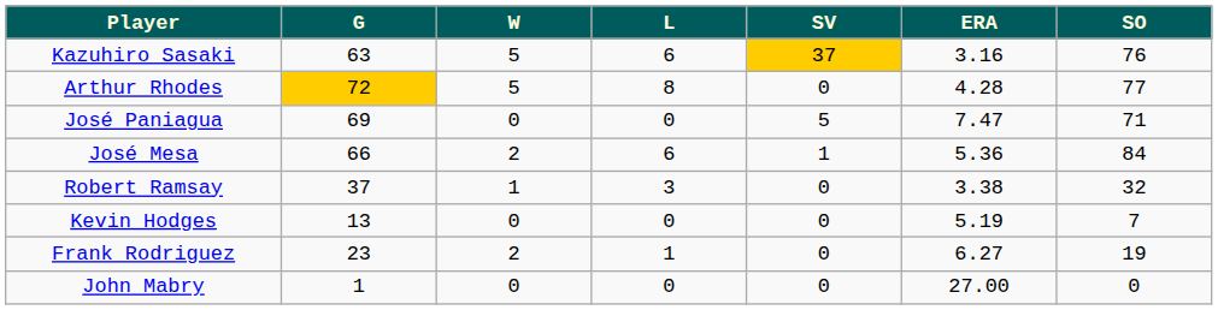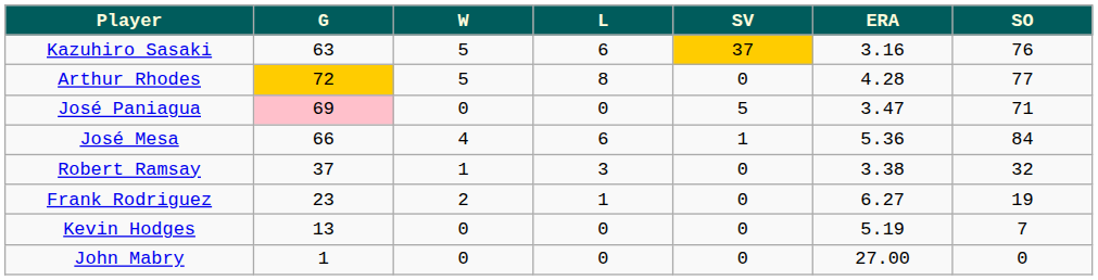 <table class="wikitable sortable">
 <tr>
 <th style=" background:#005c5c; color:#FFFDDD;" width="16%">Player</th>
 <th style=" background:#005c5c; color:#FFFDDD;" width="9%">G</th>
 <th style=" background:#005c5c; color:#FFFDDD;" width="9%">W</th>
 <th style=" background:#005c5c; color:#FFFDDD;" width="9%">L</th>
 <th style=" background:#005c5c; color:#FFFDDD;" width="9%">SV</th>
 <th style=" background:#005c5c; color:#FFFDDD;" width="9%">ERA</th>
 <th style=" background:#005c5c; color:#FFFDDD;" width="9%">SO</th>
 </tr>
 <tr align="center">
 <td><a href='#'>Kazuhiro Sasaki</a></td>
 <td>63</td>
 <td>5</td>
 <td>6</td>
 <td bgcolor="#FFCC00">37</td>
 <td>3.16</td>
 <td>76</td>
 </tr>
 <tr align=center>
 <td><a href='#'>Arthur Rhodes</a></td>
 <td bgcolor="#FFCC00">72</td>
 <td>5</td>
 <td>8</td>
 <td>0</td>
 <td>4.28</td>
 <td>77</td>
 </tr>
 <tr align="center">
 <td><a href='#'>José Paniagua</a></td>
-<td>69</td>
+<td style="background: pink;">69</td>
 <td>0</td>
 <td>0</td>
 <td>5</td>
-<td>7.47</td>
+<td>3.47</td>
 <td>71</td>
 </tr>
 <tr align="center">
 <td><a href='#'>José Mesa</a></td>
 <td>66</td>
-<td>2</td>
+<td>4</td>
 <td>6</td>
 <td>1</td>
 <td>5.36</td>
 <td>84</td>
 </tr>
 <tr align="center">
 <td><a href='#'>Robert Ramsay</a></td>
 <td>37</td>
 <td>1</td>
 <td>3</td>
 <td>0</td>
 <td>3.38</td>
 <td>32</td>
 </tr>
 <tr align="center">
+<td><a href='#'>Frank Rodriguez</a></td>
+<td>23</td>
+<td>2</td>
+<td>1</td>
+<td>0</td>
+<td>6.27</td>
+<td>19</td>
+</tr>
+<tr align="center">
 <td><a href='#'>Kevin Hodges</a></td>
 <td>13</td>
 <td>0</td>
 <td>0</td>
 <td>0</td>
 <td>5.19</td>
 <td>7</td>
-</tr>
-<tr align="center">
-<td><a href='#'>Frank Rodriguez</a></td>
-<td>23</td>
-<td>2</td>
-<td>1</td>
-<td>0</td>
-<td>6.27</td>
-<td>19</td>
 </tr>
 <tr align="center">
 <td><a href='#'>John Mabry</a></td>
 <td>1</td>
 <td>0</td>
 <td>0</td>
 <td>0</td>
 <td>27.00</td>
 <td>0</td>
 </tr>
 </table>
